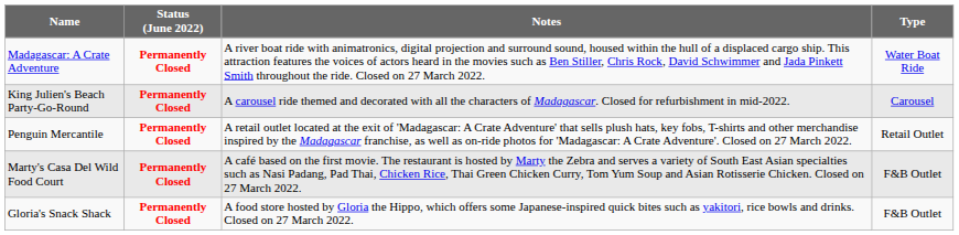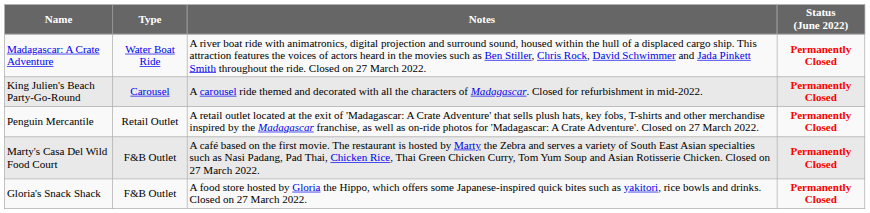 <table class=wikitable>
 <tr>
 <th scope="col" style="background:#666; color:#fff; width:150px;">Name</th>
+<th scope="col" style="background:#666; color:#fff; width:100px;">Type</th>
+<th style="background:#666; color:#fff;" scope="col">Notes</th>
 <th scope="col" style="background:#666; color:#fff; width:120px;">Status<br>(June 2022)</th>
-<th style="background:#666; color:#fff;" scope="col">Notes</th>
-<th scope="col" style="background:#666; color:#fff; width:100px;">Type</th>
 </tr>
 <tr>
 <td><a href='#'>Madagascar: A Crate Adventure</a></td>
+<td align=center><a href='#'>Water Boat Ride</a></td>
+<td>A river boat ride with animatronics, digital projection and surround sound, housed within the hull of a displaced cargo ship. This attraction features the voices of actors heard in the movies such as <a href='#'>Ben Stiller</a>, <a href='#'>Chris Rock</a>, <a href='#'>David Schwimmer</a> and <a href='#'>Jada Pinkett Smith</a> throughout the ride. Closed on 27 March 2022.</td>
 <td style="color:red;" align=center><strong>Permanently Closed</strong></td>
-<td>A river boat ride with animatronics, digital projection and surround sound, housed within the hull of a displaced cargo ship. This attraction features the voices of actors heard in the movies such as <a href='#'>Ben Stiller</a>, <a href='#'>Chris Rock</a>, <a href='#'>David Schwimmer</a> and <a href='#'>Jada Pinkett Smith</a> throughout the ride. Closed on 27 March 2022.</td>
-<td align=center><a href='#'>Water Boat Ride</a></td>
 </tr>
 <tr style="background:#e9e9e9;">
 <td>King Julien's Beach Party-Go-Round</td>
+<td align=center><a href='#'>Carousel</a></td>
+<td>A <a href='#'>carousel</a> ride themed and decorated with all the characters of <em><a href='#'>Madagascar</a></em>. Closed for refurbishment in mid-2022.</td>
 <td style="color:red;" align=center><strong>Permanently Closed</strong></td>
-<td>A <a href='#'>carousel</a> ride themed and decorated with all the characters of <em><a href='#'>Madagascar</a></em>. Closed for refurbishment in mid-2022.</td>
-<td align=center><a href='#'>Carousel</a></td>
 </tr>
 <tr>
 <td>Penguin Mercantile</td>
+<td align=center>Retail Outlet</td>
+<td>A retail outlet located at the exit of 'Madagascar: A Crate Adventure' that sells plush hats, key fobs, T-shirts and other merchandise inspired by the <em><a href='#'>Madagascar</a></em> franchise, as well as on-ride photos for 'Madagascar: A Crate Adventure'. Closed on 27 March 2022.</td>
 <td style="color:red;" align=center><strong>Permanently Closed</strong></td>
-<td>A retail outlet located at the exit of 'Madagascar: A Crate Adventure' that sells plush hats, key fobs, T-shirts and other merchandise inspired by the <em><a href='#'>Madagascar</a></em> franchise, as well as on-ride photos for 'Madagascar: A Crate Adventure'. Closed on 27 March 2022.</td>
-<td align=center>Retail Outlet</td>
 </tr>
 <tr style="background:#e9e9e9;">
 <td>Marty's Casa Del Wild Food Court</td>
+<td align=center><abbr>F&B</abbr> Outlet</td>
+<td>A café based on the first movie. The restaurant is hosted by <a href='#'>Marty</a> the Zebra and serves a variety of South East Asian specialties such as Nasi Padang, Pad Thai, <a href='#'>Chicken Rice</a>, Thai Green Chicken Curry, Tom Yum Soup and Asian Rotisserie Chicken. Closed on 27 March 2022.</td>
 <td style="color:red;" align=center><strong>Permanently Closed</strong></td>
-<td>A café based on the first movie. The restaurant is hosted by <a href='#'>Marty</a> the Zebra and serves a variety of South East Asian specialties such as Nasi Padang, Pad Thai, <a href='#'>Chicken Rice</a>, Thai Green Chicken Curry, Tom Yum Soup and Asian Rotisserie Chicken. Closed on 27 March 2022.</td>
-<td align=center><abbr>F&B</abbr> Outlet</td>
 </tr>
 <tr>
 <td>Gloria's Snack Shack</td>
+<td align=center><abbr>F&B</abbr> Outlet</td>
+<td>A food store hosted by <a href='#'>Gloria</a> the Hippo, which offers some Japanese-inspired quick bites such as <a href='#'>yakitori</a>, rice bowls and drinks. Closed on 27 March 2022.</td>
 <td style="color:red;" align=center><strong>Permanently Closed</strong></td>
-<td>A food store hosted by <a href='#'>Gloria</a> the Hippo, which offers some Japanese-inspired quick bites such as <a href='#'>yakitori</a>, rice bowls and drinks. Closed on 27 March 2022.</td>
-<td align=center><abbr>F&B</abbr> Outlet</td>
 </tr>
 </table>
